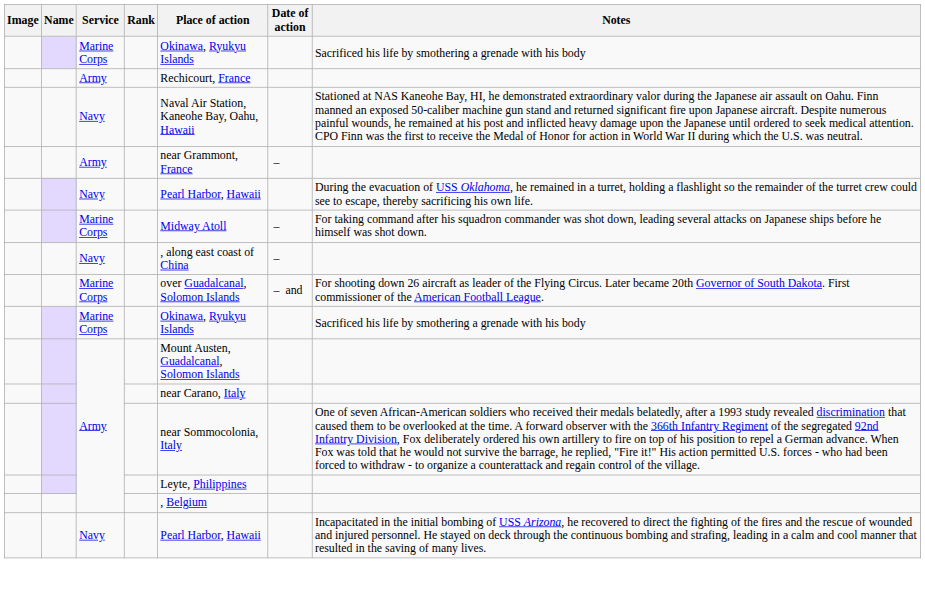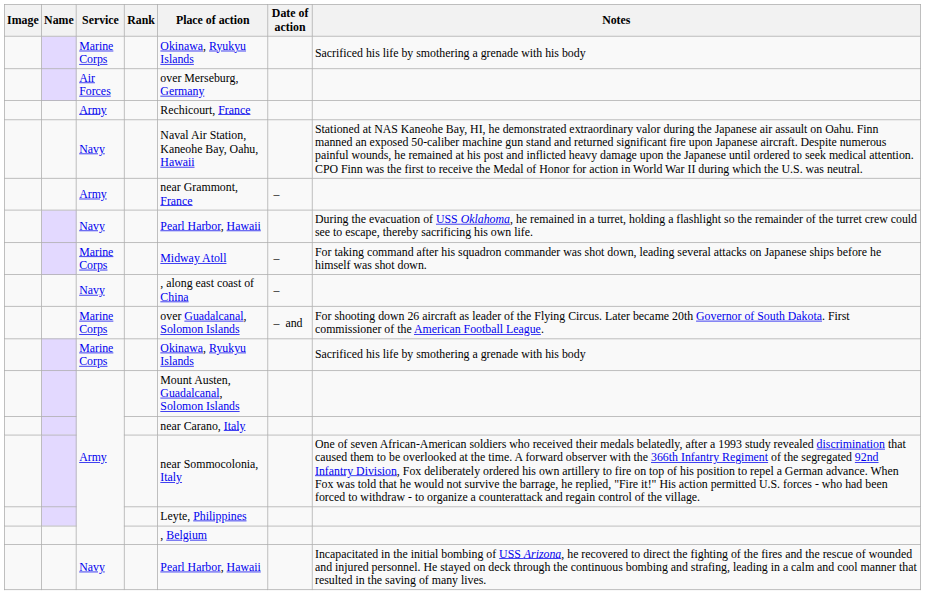 <table class="wikitable sortable" width="98%">
 <tr>
 <th class="unsortable">Image</th>
 <th>Name</th>
 <th>Service</th>
 <th>Rank</th>
 <th>Place of action</th>
 <th>Date of action</th>
 <th class="unsortable">Notes</th>
 </tr>
 <tr>
 <td></td>
 <td style="background:#e3d9ff;"></td>
 <td><a href='#'>Marine Corps</a></td>
 <td></td>
 <td><a href='#'>Okinawa</a>, <a href='#'>Ryukyu Islands</a></td>
 <td></td>
 <td>Sacrificed his life by smothering a grenade with his body</td>
+</tr>
+<tr>
+<td></td>
+<td style="background:#e3d9ff;"></td>
+<td><a href='#'>Air Forces</a></td>
+<td></td>
+<td>over Merseburg, <a href='#'>Germany</a></td>
+<td></td>
+<td></td>
 </tr>
 <tr>
 <td></td>
 <td></td>
 <td><a href='#'>Army</a></td>
 <td></td>
 <td>Rechicourt, <a href='#'>France</a></td>
 <td></td>
 <td></td>
 </tr>
 <tr>
 <td></td>
 <td></td>
 <td><a href='#'>Navy</a></td>
 <td></td>
 <td>Naval Air Station, Kaneohe Bay, Oahu, <a href='#'>Hawaii</a></td>
 <td></td>
 <td>Stationed at NAS Kaneohe Bay, HI, he demonstrated extraordinary valor during the Japanese air assault on Oahu. Finn manned an exposed 50-caliber machine gun stand and returned significant fire upon Japanese aircraft. Despite numerous painful wounds, he remained at his post and inflicted heavy damage upon the Japanese until ordered to seek medical attention. CPO Finn was the first to receive the Medal of Honor for action in World War II during which the U.S. was neutral.</td>
 </tr>
 <tr>
 <td></td>
 <td></td>
 <td><a href='#'>Army</a></td>
 <td></td>
 <td>near Grammont, <a href='#'>France</a></td>
 <td> – </td>
 <td></td>
 </tr>
 <tr>
 <td></td>
 <td style="background:#e3d9ff;"></td>
 <td><a href='#'>Navy</a></td>
 <td></td>
 <td><a href='#'>Pearl Harbor</a>, <a href='#'>Hawaii</a></td>
 <td></td>
 <td>During the evacuation of <a href='#'>USS <em>Oklahoma</em></a>, he remained in a turret, holding a flashlight so the remainder of the turret crew could see to escape, thereby sacrificing his own life.</td>
 </tr>
 <tr>
 <td></td>
 <td style="background:#e3d9ff;"></td>
 <td><a href='#'>Marine Corps</a></td>
 <td></td>
 <td><a href='#'>Midway Atoll</a></td>
 <td> – </td>
 <td>For taking command after his squadron commander was shot down, leading several attacks on Japanese ships before he himself was shot down.</td>
 </tr>
 <tr>
 <td></td>
 <td></td>
 <td><a href='#'>Navy</a></td>
 <td></td>
 <td>, along east coast of <a href='#'>China</a></td>
 <td> – </td>
 <td></td>
 </tr>
 <tr>
 <td></td>
 <td></td>
 <td><a href='#'>Marine Corps</a></td>
 <td></td>
 <td>over <a href='#'>Guadalcanal</a>, <a href='#'>Solomon Islands</a></td>
 <td> –  and </td>
 <td>For shooting down 26 aircraft as leader of the Flying Circus. Later became 20th <a href='#'>Governor of South Dakota</a>. First commissioner of the <a href='#'>American Football League</a>.</td>
 </tr>
 <tr>
 <td></td>
 <td style="background:#e3d9ff;"></td>
 <td><a href='#'>Marine Corps</a></td>
 <td></td>
 <td><a href='#'>Okinawa</a>, <a href='#'>Ryukyu Islands</a></td>
 <td></td>
 <td>Sacrificed his life by smothering a grenade with his body</td>
 </tr>
 <tr>
 <td></td>
 <td style="background:#e3d9ff;"></td>
 <td rowspan="5"><a href='#'>Army</a></td>
 <td></td>
 <td>Mount Austen, <a href='#'>Guadalcanal</a>, <a href='#'>Solomon Islands</a></td>
 <td></td>
 <td></td>
 </tr>
 <tr>
 <td></td>
 <td style="background:#e3d9ff;"></td>
 <td></td>
 <td>near Carano, <a href='#'>Italy</a></td>
 <td></td>
 <td></td>
 </tr>
 <tr>
 <td></td>
 <td style="background:#e3d9ff;"></td>
 <td></td>
 <td>near Sommocolonia, <a href='#'>Italy</a></td>
 <td></td>
 <td>One of seven African-American soldiers who received their medals belatedly, after a 1993 study revealed <a href='#'>discrimination</a> that caused them to be overlooked at the time. A forward observer with the <a href='#'>366th Infantry Regiment</a> of the segregated <a href='#'>92nd Infantry Division</a>, Fox deliberately ordered his own artillery to fire on top of his position to repel a German advance. When Fox was told that he would not survive the barrage, he replied, "Fire it!" His action permitted U.S. forces - who had been forced to withdraw - to organize a counterattack and regain control of the village.</td>
 </tr>
 <tr>
 <td></td>
 <td style="background:#e3d9ff;"></td>
 <td></td>
 <td>Leyte, <a href='#'>Philippines</a></td>
 <td></td>
 <td></td>
 </tr>
 <tr>
 <td></td>
 <td></td>
 <td></td>
 <td>, <a href='#'>Belgium</a></td>
 <td></td>
 <td></td>
 </tr>
 <tr>
 <td></td>
 <td></td>
 <td><a href='#'>Navy</a></td>
 <td></td>
 <td><a href='#'>Pearl Harbor</a>, <a href='#'>Hawaii</a></td>
 <td></td>
 <td>Incapacitated in the initial bombing of <a href='#'>USS <em>Arizona</em></a>, he recovered to direct the fighting of the fires and the rescue of wounded and injured personnel. He stayed on deck through the continuous bombing and strafing, leading in a calm and cool manner that resulted in the saving of many lives.</td>
 </tr>
 </table>
